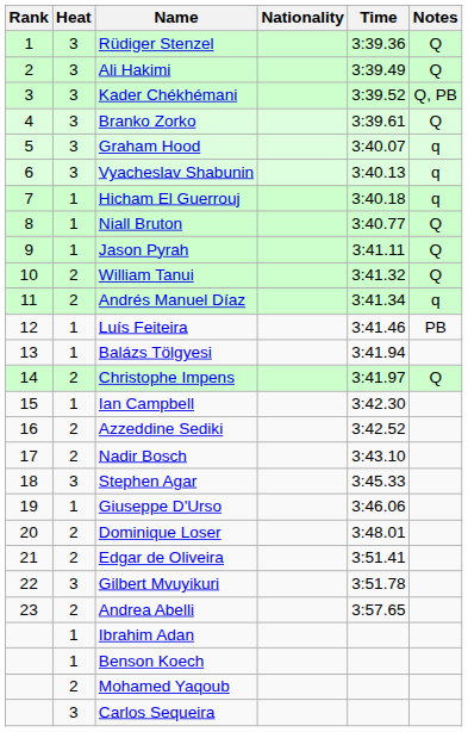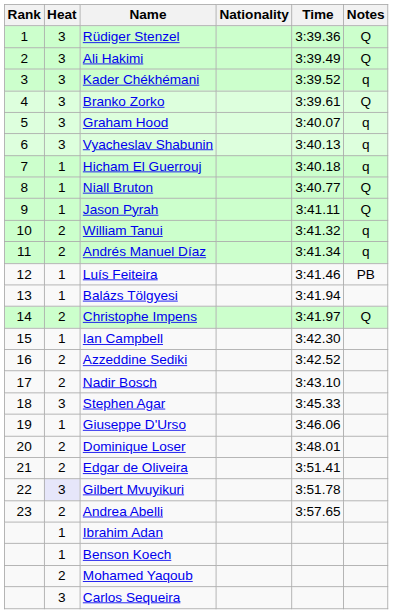 <table class="wikitable sortable" style="text-align:center">
 <tr>
 <th>Rank</th>
 <th>Heat</th>
 <th>Name</th>
 <th>Nationality</th>
 <th>Time</th>
 <th>Notes</th>
 </tr>
 <tr bgcolor=ccffcc>
 <td>1</td>
 <td>3</td>
 <td align="left"><a href='#'>Rüdiger Stenzel</a></td>
 <td align=left></td>
 <td>3:39.36</td>
 <td>Q</td>
 </tr>
 <tr bgcolor=ccffcc>
 <td>2</td>
 <td>3</td>
 <td align="left"><a href='#'>Ali Hakimi</a></td>
 <td align=left></td>
 <td>3:39.49</td>
 <td>Q</td>
 </tr>
 <tr bgcolor=ccffcc>
 <td>3</td>
 <td>3</td>
 <td align="left"><a href='#'>Kader Chékhémani</a></td>
 <td align=left></td>
 <td>3:39.52</td>
-<td>Q, PB</td>
+<td>q</td>
 </tr>
 <tr bgcolor=ddffdd>
 <td>4</td>
 <td>3</td>
 <td align="left"><a href='#'>Branko Zorko</a></td>
 <td align=left></td>
 <td>3:39.61</td>
 <td>Q</td>
 </tr>
 <tr bgcolor=ddffdd>
 <td>5</td>
 <td>3</td>
 <td align="left"><a href='#'>Graham Hood</a></td>
 <td align=left></td>
 <td>3:40.07</td>
 <td>q</td>
 </tr>
 <tr bgcolor=ddffdd>
 <td>6</td>
 <td>3</td>
 <td align="left"><a href='#'>Vyacheslav Shabunin</a></td>
 <td align=left></td>
 <td>3:40.13</td>
 <td>q</td>
 </tr>
 <tr bgcolor=ccffcc>
 <td>7</td>
 <td>1</td>
 <td align="left"><a href='#'>Hicham El Guerrouj</a></td>
 <td align=left></td>
 <td>3:40.18</td>
 <td>q</td>
 </tr>
 <tr bgcolor=ccffcc>
 <td>8</td>
 <td>1</td>
 <td align="left"><a href='#'>Niall Bruton</a></td>
 <td align=left></td>
 <td>3:40.77</td>
 <td>Q</td>
 </tr>
 <tr bgcolor=ccffcc>
 <td>9</td>
 <td>1</td>
 <td align="left"><a href='#'>Jason Pyrah</a></td>
 <td align=left></td>
 <td>3:41.11</td>
 <td>Q</td>
 </tr>
 <tr bgcolor=ccffcc>
 <td>10</td>
 <td>2</td>
 <td align="left"><a href='#'>William Tanui</a></td>
 <td align=left></td>
 <td>3:41.32</td>
-<td>Q</td>
+<td>q</td>
 </tr>
 <tr bgcolor=ccffcc>
 <td>11</td>
 <td>2</td>
 <td align="left"><a href='#'>Andrés Manuel Díaz</a></td>
 <td align=left></td>
 <td>3:41.34</td>
 <td>q</td>
 </tr>
 <tr>
 <td>12</td>
 <td>1</td>
 <td align="left"><a href='#'>Luís Feiteira</a></td>
 <td align=left></td>
 <td>3:41.46</td>
 <td>PB</td>
 </tr>
 <tr>
 <td>13</td>
 <td>1</td>
 <td align="left"><a href='#'>Balázs Tölgyesi</a></td>
 <td align=left></td>
 <td>3:41.94</td>
 <td></td>
 </tr>
 <tr bgcolor=ccffcc>
 <td>14</td>
 <td>2</td>
 <td align="left"><a href='#'>Christophe Impens</a></td>
 <td align=left></td>
 <td>3:41.97</td>
 <td>Q</td>
 </tr>
 <tr>
 <td>15</td>
 <td>1</td>
 <td align="left"><a href='#'>Ian Campbell</a></td>
 <td align=left></td>
 <td>3:42.30</td>
 <td></td>
 </tr>
 <tr>
 <td>16</td>
 <td>2</td>
 <td align="left"><a href='#'>Azzeddine Sediki</a></td>
 <td align=left></td>
 <td>3:42.52</td>
 <td></td>
 </tr>
 <tr>
 <td>17</td>
 <td>2</td>
 <td align="left"><a href='#'>Nadir Bosch</a></td>
 <td align=left></td>
 <td>3:43.10</td>
 <td></td>
 </tr>
 <tr>
 <td>18</td>
 <td>3</td>
 <td align="left"><a href='#'>Stephen Agar</a></td>
 <td align=left></td>
 <td>3:45.33</td>
 <td></td>
 </tr>
 <tr>
 <td>19</td>
 <td>1</td>
 <td align="left"><a href='#'>Giuseppe D'Urso</a></td>
 <td align=left></td>
 <td>3:46.06</td>
 <td></td>
 </tr>
 <tr>
 <td>20</td>
 <td>2</td>
 <td align="left"><a href='#'>Dominique Loser</a></td>
 <td align=left></td>
 <td>3:48.01</td>
 <td></td>
 </tr>
 <tr>
 <td>21</td>
 <td>2</td>
 <td align="left"><a href='#'>Edgar de Oliveira</a></td>
 <td align=left></td>
 <td>3:51.41</td>
 <td></td>
 </tr>
 <tr>
 <td>22</td>
-<td>3</td>
+<td style="background: lavender;">3</td>
 <td align="left"><a href='#'>Gilbert Mvuyikuri</a></td>
 <td align=left></td>
 <td>3:51.78</td>
 <td></td>
 </tr>
 <tr>
 <td>23</td>
 <td>2</td>
 <td align="left"><a href='#'>Andrea Abelli</a></td>
 <td align=left></td>
 <td>3:57.65</td>
 <td></td>
 </tr>
 <tr>
 <td></td>
 <td>1</td>
 <td align="left"><a href='#'>Ibrahim Adan</a></td>
 <td align=left></td>
 <td></td>
 <td></td>
 </tr>
 <tr>
 <td></td>
 <td>1</td>
 <td align="left"><a href='#'>Benson Koech</a></td>
 <td align=left></td>
 <td></td>
 <td></td>
 </tr>
 <tr>
 <td></td>
 <td>2</td>
 <td align="left"><a href='#'>Mohamed Yaqoub</a></td>
 <td align=left></td>
 <td></td>
 <td></td>
 </tr>
 <tr>
 <td></td>
 <td>3</td>
 <td align="left"><a href='#'>Carlos Sequeira</a></td>
 <td align=left></td>
 <td></td>
 <td></td>
 </tr>
 </table>
